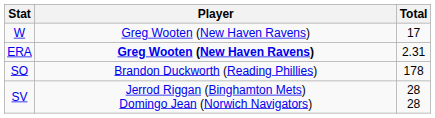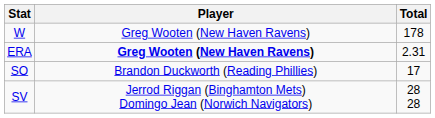 <table class="wikitable" width="45%" style="text-align:center;">
 <tr>
 <th width="5%">Stat</th>
 <th width="150%">Player</th>
 <th width="5%">Total</th>
 </tr>
 <tr>
 <td><a href='#'>W</a></td>
 <td><a href='#'>Greg Wooten</a> (<a href='#'>New Haven Ravens</a>)</td>
-<td>17</td>
+<td>178</td>
 </tr>
 <tr>
 <td><a href='#'>ERA</a></td>
 <td><strong><a href='#'>Greg Wooten</a> (<a href='#'>New Haven Ravens</a>)</strong></td>
 <td>2.31</td>
 </tr>
 <tr>
 <td><a href='#'>SO</a></td>
 <td><a href='#'>Brandon Duckworth</a> (<a href='#'>Reading Phillies</a>)</td>
-<td>178</td>
+<td>17</td>
 </tr>
 <tr>
 <td><a href='#'>SV</a></td>
 <td><a href='#'>Jerrod Riggan</a> (<a href='#'>Binghamton Mets</a>)<br><a href='#'>Domingo Jean</a> (<a href='#'>Norwich Navigators</a>)</td>
 <td>28<br>28</td>
 </tr>
 </table>
